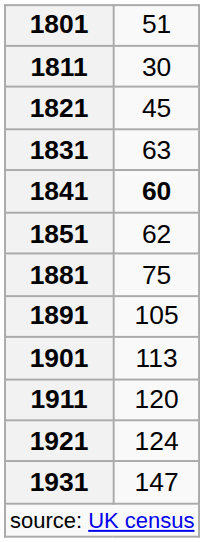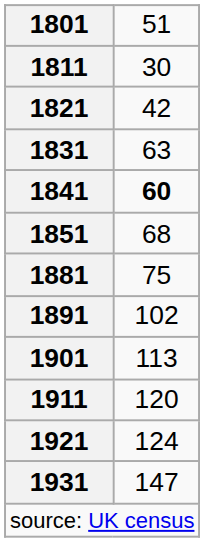 <table class="wikitable" align="right" style=font-size:85%;margin-left:10px;>
 <tr>
 <th align="center">1801</th>
 <td align="center">51</td>
 </tr>
 <tr>
 <th align="center">1811</th>
 <td align="center">30</td>
 </tr>
 <tr>
 <th align="center">1821</th>
-<td align="center">45</td>
+<td align="center">42</td>
 </tr>
 <tr>
 <th align="center">1831</th>
 <td align="center">63</td>
 </tr>
 <tr>
 <th align="center">1841</th>
 <td align="center"><strong>60</strong></td>
 </tr>
 <tr>
 <th align="center">1851</th>
-<td align="center">62</td>
+<td align="center">68</td>
 </tr>
 <tr>
 <th align="center">1881</th>
 <td align="center">75</td>
 </tr>
 <tr>
 <th align="center">1891</th>
-<td align="center">105</td>
+<td align="center">102</td>
 </tr>
 <tr>
 <th align="center">1901</th>
 <td align="center">113</td>
 </tr>
 <tr>
 <th align="center">1911</th>
 <td align="center">120</td>
 </tr>
 <tr>
 <th align="center">1921</th>
 <td align="center">124</td>
 </tr>
 <tr>
 <th align="center">1931</th>
 <td align="center">147</td>
 </tr>
 <tr>
 <td style="font-size:smaller" colspan=2 align=center>source: <a href='#'>UK census</a></td>
 </tr>
 </table>
